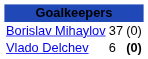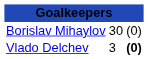 <table class="toccolours" border="0" cellpadding="2" cellspacing="0" align="left" style="margin:0.5em;">
 <tr>
 <th colspan="4" align="center" bgcolor="#2049B7"><span>Goalkeepers</span></th>
 </tr>
 <tr>
 <td> <a href='#'>Borislav Mihaylov</a></td>
-<td>37</td>
+<td>30</td>
 <td>(0)</td>
 </tr>
 <tr>
 <td> <a href='#'>Vlado Delchev</a></td>
-<td>6</td>
+<td>3</td>
 <td><strong>(0)</strong></td>
 </tr>
 <tr>
 </tr>
 </table>
